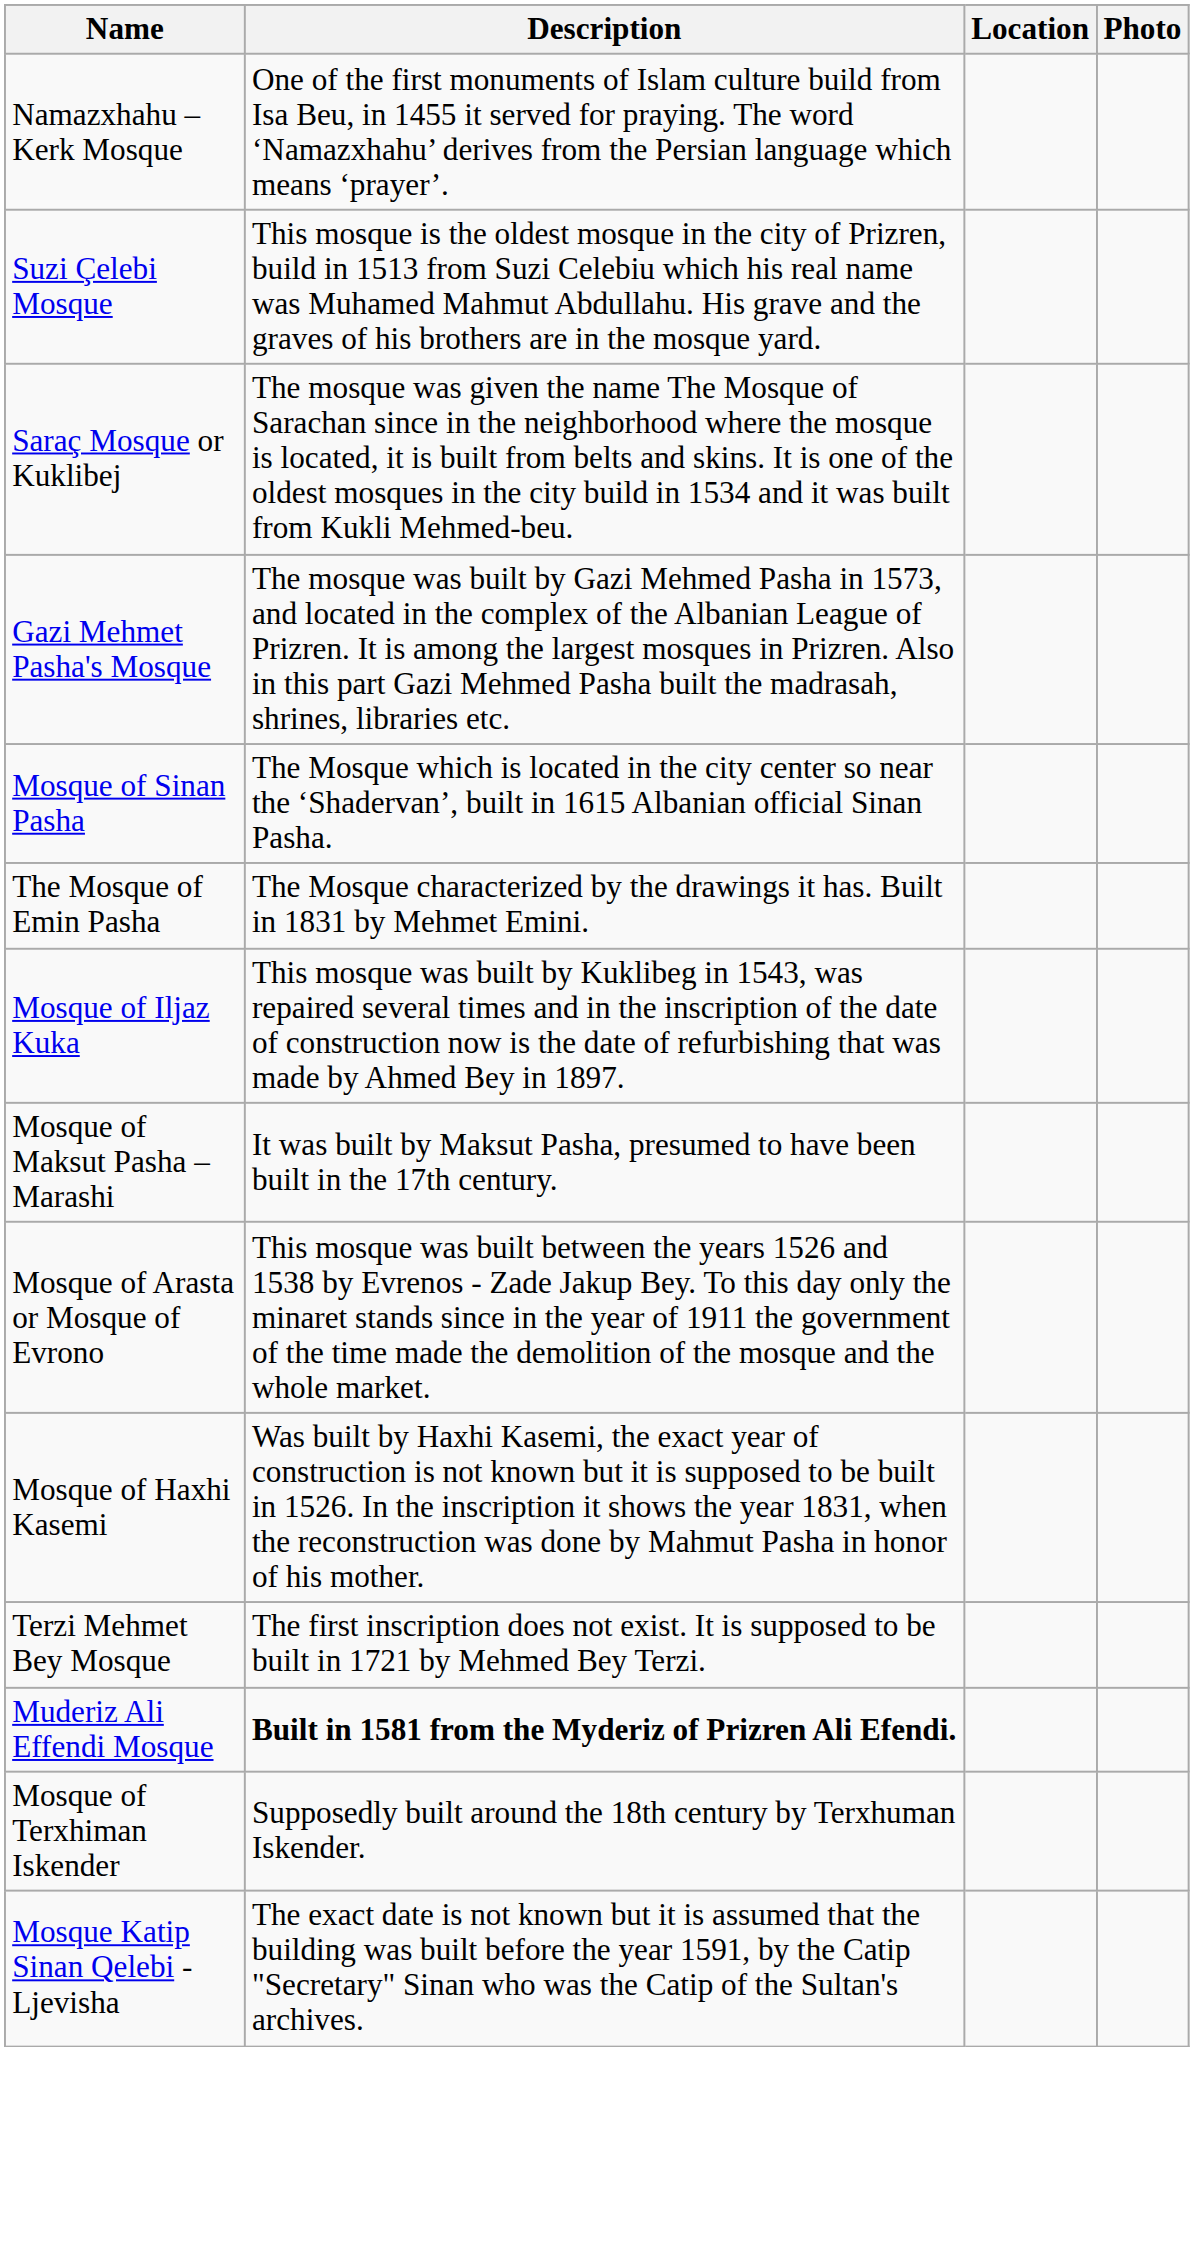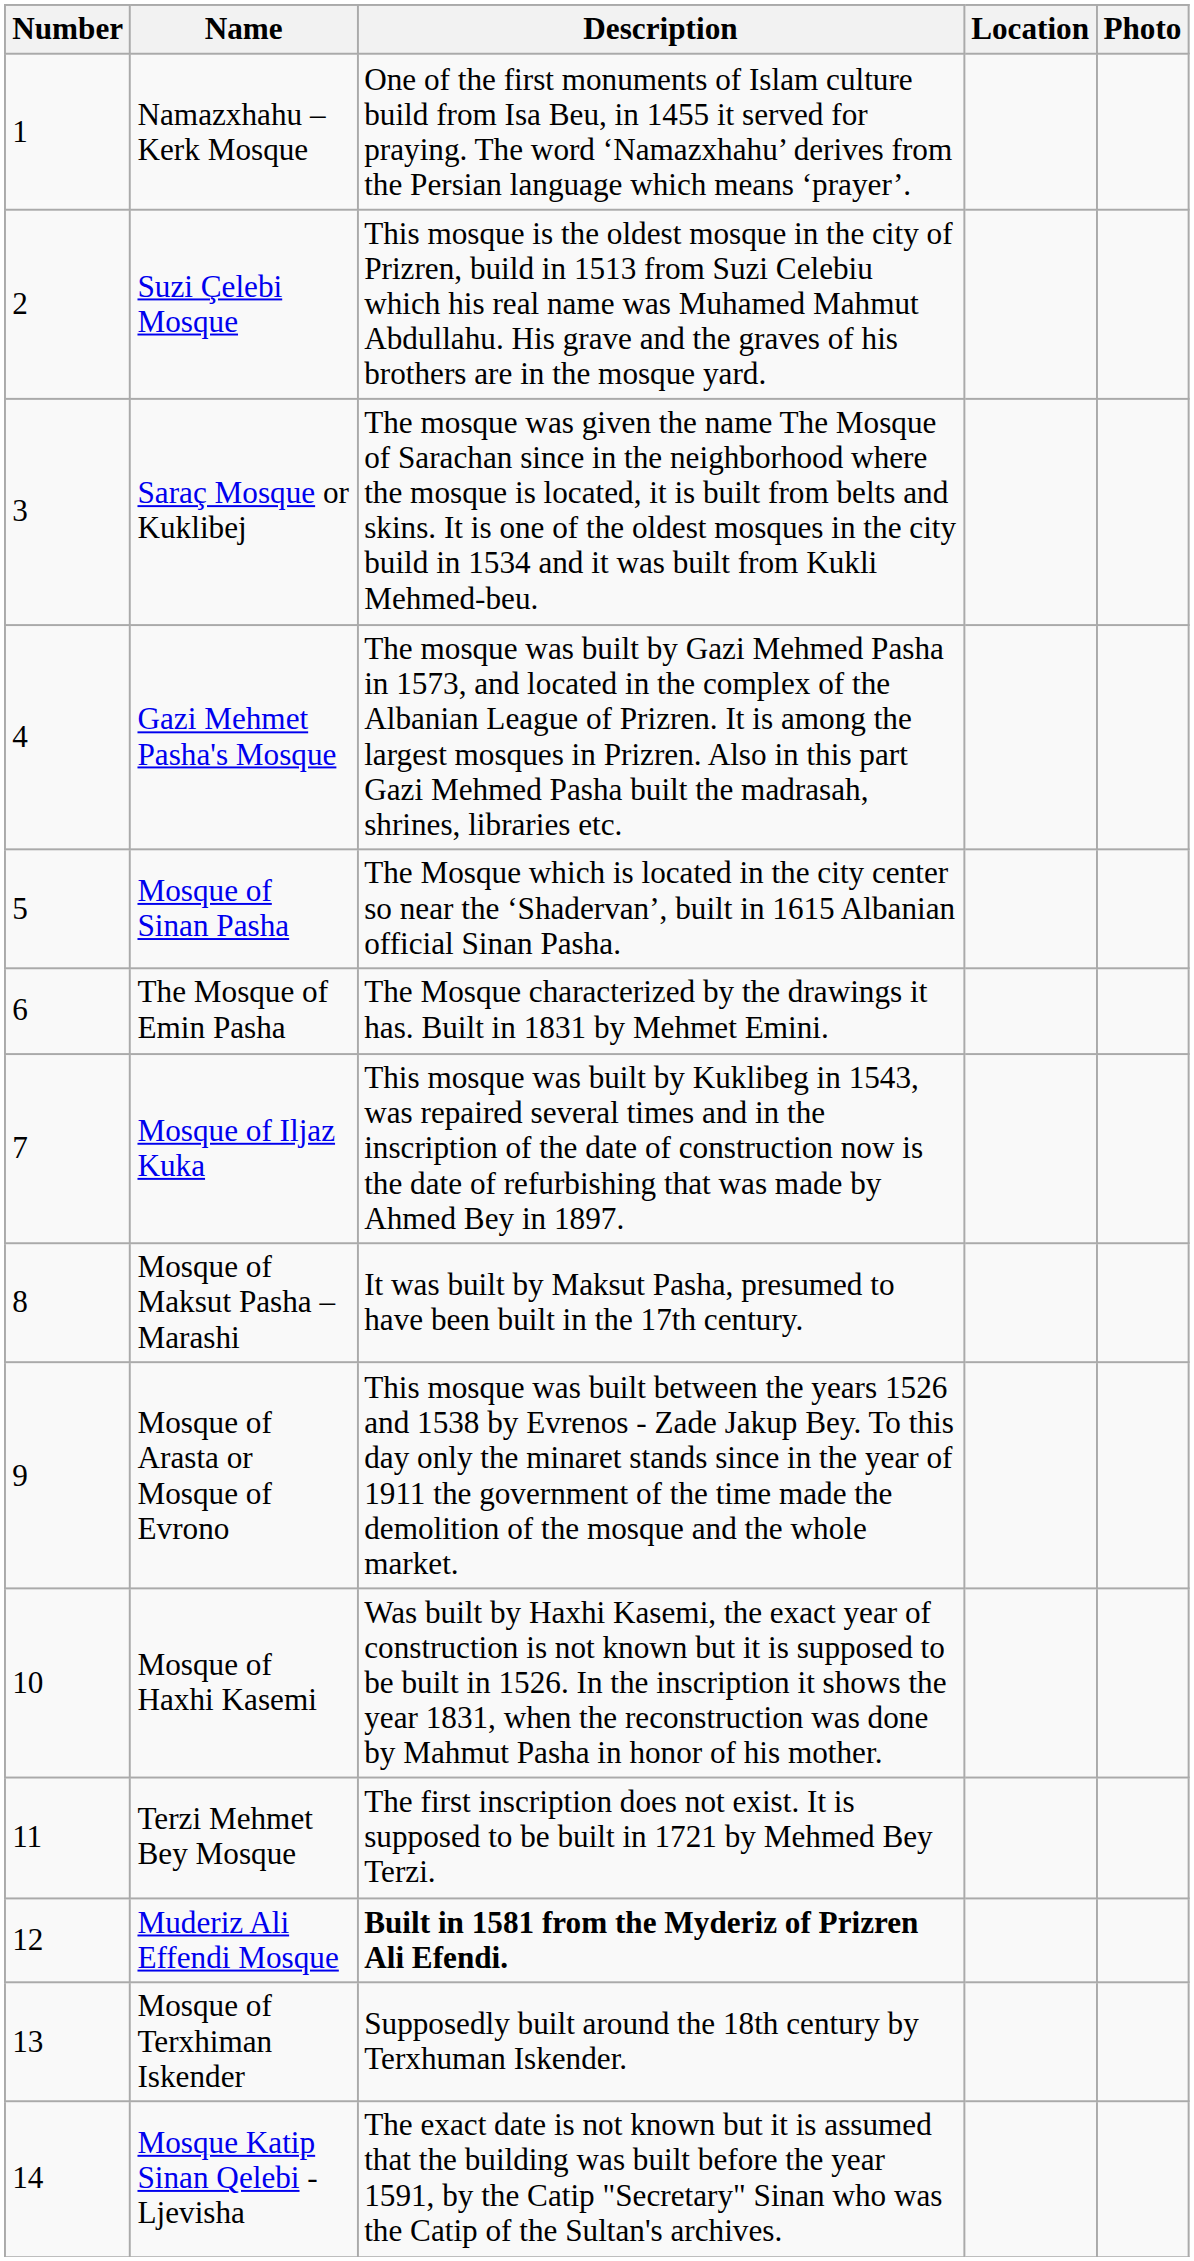 <table class="wikitable sortable">
 <tr>
+<th>Number</th>
 <th>Name</th>
 <th>Description</th>
 <th>Location</th>
 <th>Photo</th>
 </tr>
 <tr>
+<td>1</td>
 <td>Namazxhahu – Kerk Mosque</td>
 <td>One of the first monuments of Islam culture build from Isa Beu, in 1455 it served for praying. The word ‘Namazxhahu’ derives from the Persian language which means ‘prayer’.</td>
 <td><small></small></td>
 <td></td>
 </tr>
 <tr>
+<td>2</td>
 <td><a href='#'>Suzi Çelebi Mosque</a></td>
 <td>This mosque is the oldest mosque in the city of Prizren, build in 1513 from Suzi Celebiu which his real name was Muhamed Mahmut Abdullahu. His grave and the graves of his brothers are in the mosque yard.</td>
 <td><small></small></td>
 <td></td>
 </tr>
 <tr>
+<td>3</td>
 <td><a href='#'>Saraç Mosque</a> or Kuklibej</td>
 <td>The mosque was given the name The Mosque of Sarachan since in the neighborhood where the mosque is located, it is built from belts and skins. It is one of the oldest mosques in the city build in 1534 and it was built from Kukli Mehmed-beu.</td>
 <td><small></small></td>
 <td></td>
 </tr>
 <tr>
+<td>4</td>
 <td><a href='#'>Gazi Mehmet Pasha's Mosque</a></td>
 <td>The mosque was built by Gazi Mehmed Pasha in 1573, and located in the complex of the Albanian League of Prizren. It is among the largest mosques in Prizren. Also in this part Gazi Mehmed Pasha built the madrasah, shrines, libraries etc.</td>
 <td><small></small></td>
 <td></td>
 </tr>
 <tr>
+<td>5</td>
 <td><a href='#'>Mosque of Sinan Pasha</a></td>
 <td>The Mosque which is located in the city center so near the ‘Shadervan’, built in 1615 Albanian official Sinan Pasha.</td>
 <td><small></small></td>
 <td></td>
 </tr>
 <tr>
+<td>6</td>
 <td>The Mosque of Emin Pasha</td>
 <td>The Mosque characterized by the drawings it has. Built in 1831 by Mehmet Emini.</td>
 <td><small></small></td>
 <td></td>
 </tr>
 <tr>
+<td>7</td>
 <td><a href='#'>Mosque of Iljaz Kuka</a></td>
 <td>This mosque was built by Kuklibeg in 1543, was repaired several times and in the inscription of the date of construction now is the date of refurbishing that was made by Ahmed Bey in 1897.</td>
 <td><small></small></td>
 <td></td>
 </tr>
 <tr>
+<td>8</td>
 <td>Mosque of Maksut Pasha – Marashi</td>
 <td>It was built by Maksut Pasha, presumed to have been built in the 17th century.</td>
 <td><small></small></td>
 <td></td>
 </tr>
 <tr>
+<td>9</td>
 <td>Mosque of Arasta or Mosque of Evrono</td>
 <td>This mosque was built between the years 1526 and 1538 by Evrenos - Zade Jakup Bey. To this day only the minaret stands since in the year of 1911 the government of the time made the demolition of the mosque and the whole market.</td>
 <td><small></small></td>
 <td></td>
 </tr>
 <tr>
+<td>10</td>
 <td>Mosque of Haxhi Kasemi</td>
 <td>Was built by Haxhi Kasemi, the exact year of construction is not known but it is supposed to be built in 1526. In the inscription it shows the year 1831, when the reconstruction was done by Mahmut Pasha in honor of his mother.</td>
 <td><small></small></td>
 <td></td>
 </tr>
 <tr>
+<td>11</td>
 <td>Terzi Mehmet Bey Mosque</td>
 <td>The first inscription does not exist. It is supposed to be built in 1721 by Mehmed Bey Terzi.</td>
 <td><small></small></td>
 <td></td>
 </tr>
 <tr>
+<td>12</td>
 <td><a href='#'>Muderiz Ali Effendi Mosque</a></td>
 <td><strong>Built in 1581 from the Myderiz of Prizren Ali Efendi.</strong></td>
 <td><small></small></td>
 <td></td>
 </tr>
 <tr>
+<td>13</td>
 <td>Mosque of Terxhiman Iskender</td>
 <td>Supposedly built around the 18th century by Terxhuman Iskender.</td>
 <td><small></small></td>
 <td></td>
 </tr>
 <tr>
+<td>14</td>
 <td><a href='#'>Mosque Katip Sinan Qelebi</a> - Ljevisha</td>
 <td>The exact date is not known but it is assumed that the building was built before the year 1591, by the Catip "Secretary" Sinan who was the Catip of the Sultan's archives.</td>
 <td><small></small></td>
 <td></td>
 </tr>
 </table>
